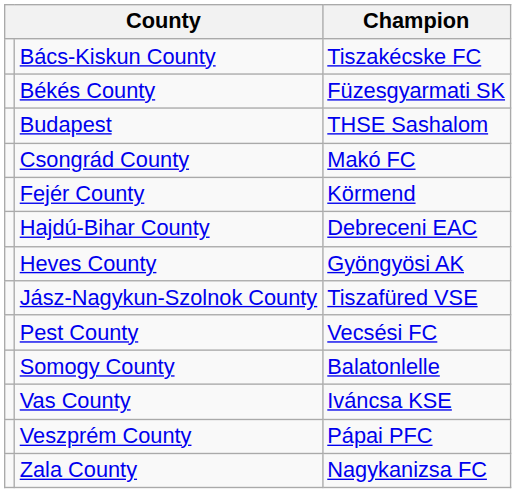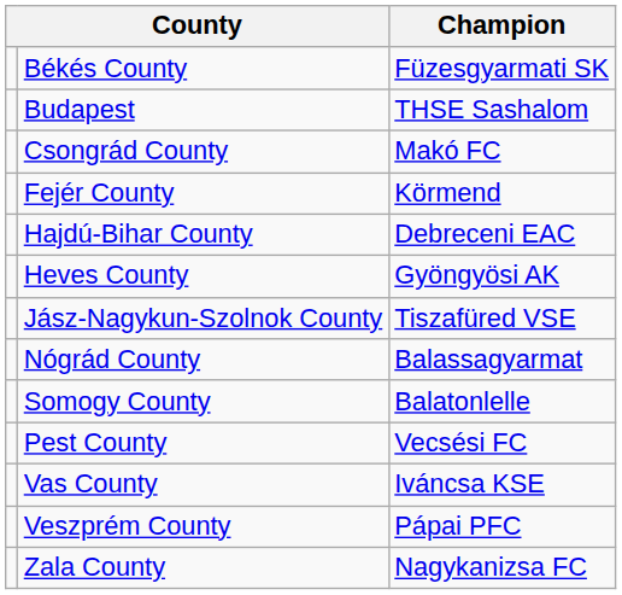 <table class="wikitable sortable">
 <tr>
 <th colspan=2>County</th>
 <th>Champion</th>
-</tr>
-<tr>
-<td></td>
-<td><a href='#'>Bács-Kiskun County</a></td>
-<td><a href='#'>Tiszakécske FC</a></td>
 </tr>
 <tr>
 <td align=center></td>
 <td><a href='#'>Békés County</a></td>
 <td><a href='#'>Füzesgyarmati SK</a></td>
 </tr>
 <tr>
 <td align=center></td>
 <td><a href='#'>Budapest</a></td>
 <td><a href='#'>THSE Sashalom</a></td>
 </tr>
 <tr>
 <td align=center></td>
 <td><a href='#'>Csongrád County</a></td>
 <td><a href='#'>Makó FC</a></td>
 </tr>
 <tr>
 <td align=center></td>
 <td><a href='#'>Fejér County</a></td>
 <td><a href='#'>Körmend</a></td>
 </tr>
 <tr>
 <td align=center></td>
 <td><a href='#'>Hajdú-Bihar County</a></td>
 <td><a href='#'>Debreceni EAC</a></td>
 </tr>
 <tr>
 <td></td>
 <td><a href='#'>Heves County</a></td>
 <td><a href='#'>Gyöngyösi AK</a></td>
 </tr>
 <tr>
 <td align=center></td>
 <td><a href='#'>Jász-Nagykun-Szolnok County</a></td>
 <td><a href='#'>Tiszafüred VSE</a></td>
 </tr>
 <tr>
-<td align=center></td>
-<td><a href='#'>Pest County</a></td>
-<td><a href='#'>Vecsési FC</a></td>
+<td></td>
+<td><a href='#'>Nógrád County</a></td>
+<td><a href='#'>Balassagyarmat</a></td>
 </tr>
 <tr>
 <td align=center></td>
 <td><a href='#'>Somogy County</a></td>
 <td><a href='#'>Balatonlelle</a></td>
+</tr>
+<tr>
+<td align=center></td>
+<td><a href='#'>Pest County</a></td>
+<td><a href='#'>Vecsési FC</a></td>
 </tr>
 <tr>
 <td align=center></td>
 <td><a href='#'>Vas County</a></td>
 <td><a href='#'>Iváncsa KSE</a></td>
 </tr>
 <tr>
 <td></td>
 <td><a href='#'>Veszprém County</a></td>
 <td><a href='#'>Pápai PFC</a></td>
 </tr>
 <tr>
 <td align=center></td>
 <td><a href='#'>Zala County</a></td>
 <td><a href='#'>Nagykanizsa FC</a></td>
 </tr>
 </table>
